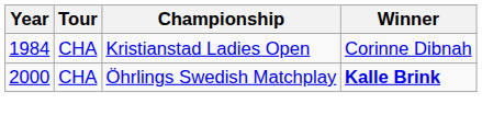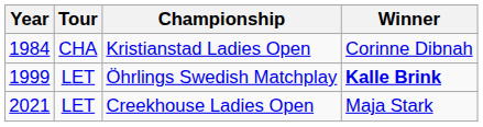 <table class="wikitable sortable">
 <tr>
 <th>Year</th>
 <th>Tour</th>
 <th>Championship</th>
 <th>Winner</th>
 </tr>
 <tr>
 <td align=center><a href='#'>1984</a></td>
 <td align=center><a href='#'>CHA</a></td>
 <td><a href='#'>Kristianstad Ladies Open</a></td>
 <td> <a href='#'>Corinne Dibnah</a></td>
 </tr>
 <tr>
-<td align=center><a href='#'>2000</a></td>
-<td align=center><a href='#'>CHA</a></td>
+<td align=center><a href='#'>1999</a></td>
+<td align=center><a href='#'>LET</a></td>
 <td><a href='#'>Öhrlings Swedish Matchplay</a></td>
 <td><strong> <a href='#'>Kalle Brink</a></strong></td>
 </tr>
+<tr>
+<td align=center><a href='#'>2021</a></td>
+<td align=center><a href='#'>LET</a></td>
+<td><a href='#'>Creekhouse Ladies Open</a></td>
+<td> <a href='#'>Maja Stark</a></td>
+</tr>
 </table>
